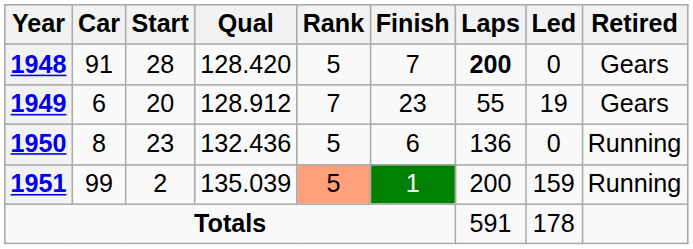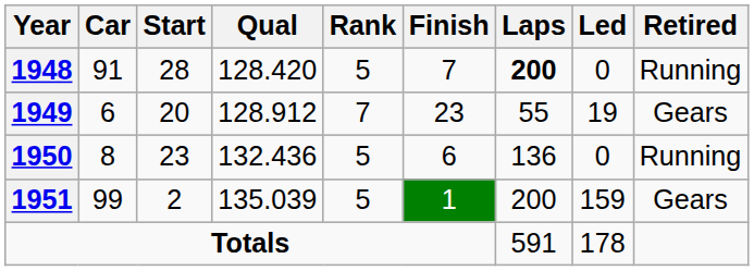 <table class="wikitable" style="text-align:center">
 <tr>
 <th>Year</th>
 <th>Car</th>
 <th>Start</th>
 <th>Qual</th>
 <th>Rank</th>
 <th>Finish</th>
 <th>Laps</th>
 <th>Led</th>
 <th>Retired</th>
 </tr>
 <tr>
 <th><a href='#'>1948</a></th>
 <td>91</td>
 <td>28</td>
 <td>128.420</td>
 <td>5</td>
 <td>7</td>
 <td><strong>200</strong></td>
 <td>0</td>
-<td>Gears</td>
+<td>Running</td>
 </tr>
 <tr>
 <th><a href='#'>1949</a></th>
 <td>6</td>
 <td>20</td>
 <td>128.912</td>
 <td>7</td>
 <td>23</td>
 <td>55</td>
 <td>19</td>
 <td>Gears</td>
 </tr>
 <tr>
 <th><a href='#'>1950</a></th>
 <td>8</td>
 <td>23</td>
 <td>132.436</td>
 <td>5</td>
 <td>6</td>
 <td>136</td>
 <td>0</td>
 <td>Running</td>
 </tr>
 <tr>
 <th><a href='#'>1951</a></th>
 <td>99</td>
 <td>2</td>
 <td>135.039</td>
-<td style="background: lightsalmon;">5</td>
+<td>5</td>
 <td style="background:green;color:white">1</td>
 <td>200</td>
 <td>159</td>
-<td>Running</td>
+<td>Gears</td>
 </tr>
 <tr>
 <td colspan=6><strong>Totals</strong></td>
 <td>591</td>
 <td>178</td>
 <td></td>
 </tr>
 </table>
